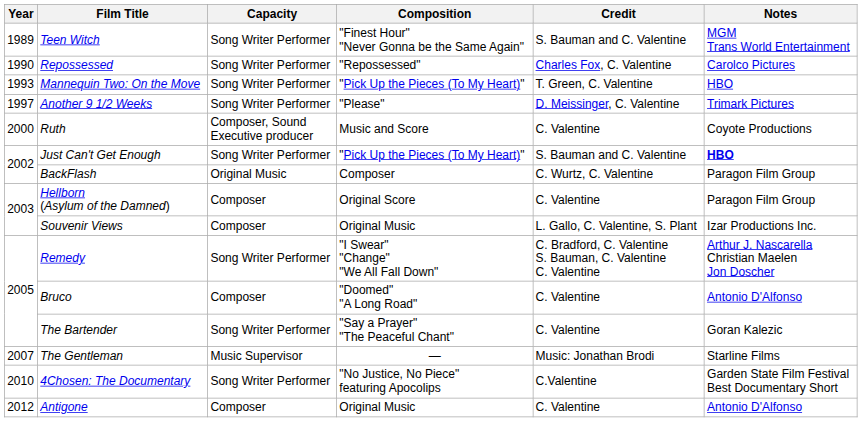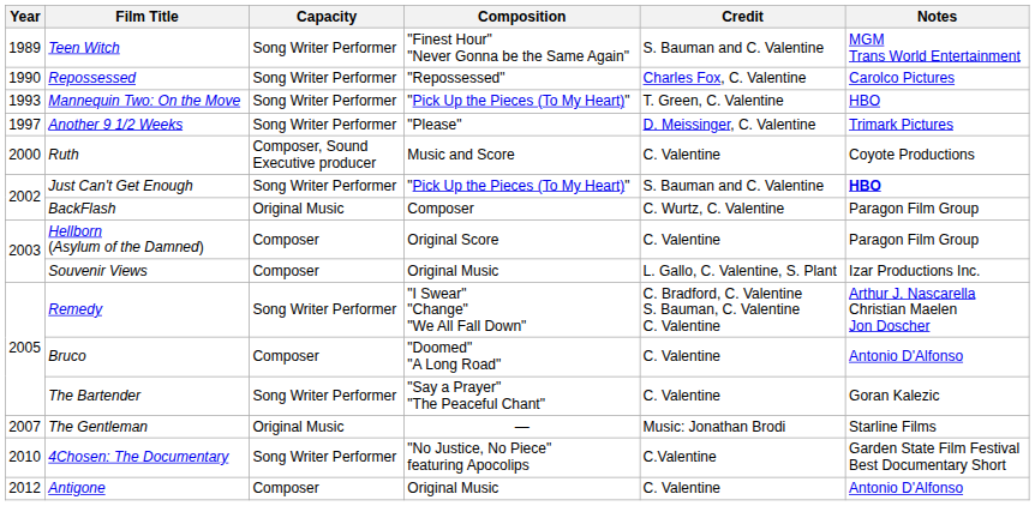 <table class="wikitable sortable" border="1" style="text-align:left; width:90%; background:#ffffff;">
 <tr>
 <th>Year</th>
 <th>Film Title</th>
 <th>Capacity</th>
 <th>Composition</th>
 <th>Credit</th>
 <th>Notes</th>
 </tr>
 <tr>
 <td>1989</td>
 <td><em><a href='#'>Teen Witch</a></em></td>
 <td>Song Writer Performer</td>
 <td>"Finest Hour" <br>"Never Gonna be the Same Again"</td>
 <td>S. Bauman and C. Valentine</td>
 <td><a href='#'>MGM</a> <br> <a href='#'>Trans World Entertainment</a></td>
 </tr>
 <tr>
 <td>1990</td>
 <td><a href='#'><em>Repossessed</em></a></td>
 <td>Song Writer Performer</td>
 <td>"Repossessed"</td>
 <td><a href='#'>Charles Fox</a>, C. Valentine</td>
 <td><a href='#'>Carolco Pictures</a></td>
 </tr>
 <tr>
 <td>1993</td>
 <td><em><a href='#'>Mannequin Two: On the Move</a></em></td>
 <td>Song Writer Performer</td>
 <td>"<a href='#'>Pick Up the Pieces (To My Heart)</a>"</td>
 <td>T. Green, C. Valentine</td>
 <td><a href='#'>HBO</a></td>
 </tr>
 <tr>
 <td>1997</td>
 <td><a href='#'><em>Another 9 1/2 Weeks</em></a></td>
 <td>Song Writer Performer</td>
 <td>"Please"</td>
 <td><a href='#'>D. Meissinger</a>, C. Valentine</td>
 <td><a href='#'>Trimark Pictures</a></td>
 </tr>
 <tr>
 <td>2000</td>
 <td><em>Ruth</em></td>
 <td>Composer, Sound <br> Executive producer</td>
 <td>Music and Score</td>
 <td>C. Valentine</td>
 <td>Coyote Productions</td>
 </tr>
 <tr>
 <td rowspan="2">2002</td>
 <td><em>Just Can't Get Enough</em></td>
 <td>Song Writer Performer</td>
 <td>"<a href='#'>Pick Up the Pieces (To My Heart)</a>"</td>
 <td>S. Bauman and C. Valentine</td>
 <td><strong><a href='#'>HBO</a></strong></td>
 </tr>
 <tr>
 <td><em>BackFlash</em></td>
 <td>Original Music</td>
 <td>Composer</td>
 <td>C. Wurtz, C. Valentine</td>
 <td>Paragon Film Group</td>
 </tr>
 <tr>
 <td rowspan="2">2003</td>
 <td><a href='#'><em>Hellborn</em></a> <br> (<em>Asylum of the Damned</em>)</td>
 <td>Composer</td>
 <td>Original Score</td>
 <td>C. Valentine</td>
 <td>Paragon Film Group</td>
 </tr>
 <tr>
 <td><em>Souvenir Views</em></td>
 <td>Composer</td>
 <td>Original Music</td>
 <td>L. Gallo, C. Valentine, S. Plant</td>
 <td>Izar Productions Inc.</td>
 </tr>
 <tr>
 <td rowspan="3">2005</td>
 <td><a href='#'><em>Remedy</em></a></td>
 <td>Song Writer Performer</td>
 <td>"I Swear" <br>"Change" <br> "We All Fall Down"</td>
 <td>C. Bradford, C. Valentine <br> S. Bauman, C. Valentine <br> C. Valentine</td>
 <td><a href='#'>Arthur J. Nascarella</a><br> Christian Maelen <br> <a href='#'>Jon Doscher</a></td>
 </tr>
 <tr>
 <td><em>Bruco</em></td>
 <td>Composer</td>
 <td>"Doomed" <br> "A Long Road"</td>
 <td>C. Valentine</td>
 <td><a href='#'>Antonio D'Alfonso</a></td>
 </tr>
 <tr>
 <td><em>The Bartender</em></td>
 <td>Song Writer Performer</td>
 <td>"Say a Prayer" <br> "The Peaceful Chant"</td>
 <td>C. Valentine</td>
 <td>Goran Kalezic </td>
 </tr>
 <tr>
 <td>2007</td>
 <td><em>The Gentleman</em></td>
-<td>Music Supervisor</td>
+<td>Original Music</td>
 <td style="text-align:center;">—</td>
 <td>Music: Jonathan Brodi</td>
 <td>Starline Films</td>
 </tr>
 <tr>
 <td>2010</td>
 <td><em><a href='#'>4Chosen: The Documentary</a></em></td>
 <td>Song Writer Performer</td>
 <td>"No Justice, No Piece" <br> featuring Apocolips</td>
 <td>C.Valentine</td>
 <td>Garden State Film Festival <br> Best Documentary Short </td>
 </tr>
 <tr>
 <td>2012</td>
 <td><a href='#'><em>Antigone</em></a></td>
 <td>Composer</td>
 <td>Original Music</td>
 <td>C. Valentine</td>
 <td><a href='#'>Antonio D'Alfonso</a></td>
 </tr>
 </table>
